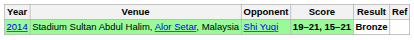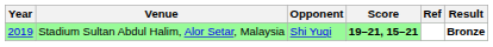 <table class="sortable wikitable" style="font-size: 90%">
 <tr>
 <th>Year</th>
 <th>Venue</th>
 <th>Opponent</th>
 <th>Score</th>
+<th>Ref</th>
 <th>Result</th>
-<th>Ref</th>
 </tr>
 <tr style="background:#98FB98">
-<td align="center"><a href='#'>2014</a></td>
+<td align="center"><a href='#'>2019</a></td>
 <td align="left">Stadium Sultan Abdul Halim, <a href='#'>Alor Setar</a>, Malaysia</td>
 <td align="left"> <a href='#'>Shi Yuqi</a></td>
 <td align="left"><strong>19–21, 15–21</strong></td>
+<td style="text-align:center; background:white"></td>
 <td style="text-align:left; background:white"> <strong>Bronze</strong></td>
-<td style="text-align:center; background:white"></td>
 </tr>
 </table>
